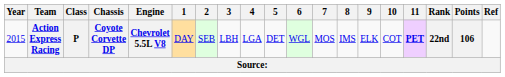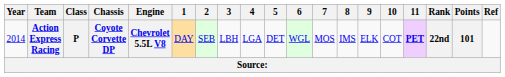 <table class="wikitable" style="text-align:center; font-size:90%">
 <tr>
 <th>Year</th>
 <th>Team</th>
 <th>Class</th>
 <th>Chassis</th>
 <th>Engine</th>
 <th>1</th>
 <th>2</th>
 <th>3</th>
 <th>4</th>
 <th>5</th>
 <th>6</th>
 <th>7</th>
 <th>8</th>
 <th>9</th>
 <th>10</th>
 <th>11</th>
 <th>Rank</th>
 <th>Points</th>
 <th>Ref</th>
 </tr>
 <tr>
-<td><a href='#'>2015</a></td>
+<td><a href='#'>2014</a></td>
 <th><a href='#'>Action Express Racing</a></th>
 <th>P</th>
 <th><a href='#'>Coyote</a> <a href='#'>Corvette DP</a></th>
 <th><a href='#'>Chevrolet</a> 5.5L <a href='#'>V8</a></th>
 <td style="background:#FFDF9F;"><a href='#'>DAY</a><br></td>
 <td style="background:#DFFFDF;"><a href='#'>SEB</a><br></td>
 <td><a href='#'>LBH</a></td>
 <td><a href='#'>LGA</a></td>
 <td><a href='#'>DET</a></td>
 <td style="background:#DFFFDF;"><a href='#'>WGL</a><br></td>
 <td><a href='#'>MOS</a></td>
 <td><a href='#'>IMS</a></td>
 <td><a href='#'>ELK</a></td>
 <td><a href='#'>COT</a></td>
 <td style="background:#EFCFFF;"><strong><a href='#'>PET</a><br></strong></td>
 <th>22nd</th>
-<th>106</th>
+<th>101</th>
 <td></td>
 </tr>
 <tr>
 <th colspan="19">Source:</th>
 </tr>
 </table>
